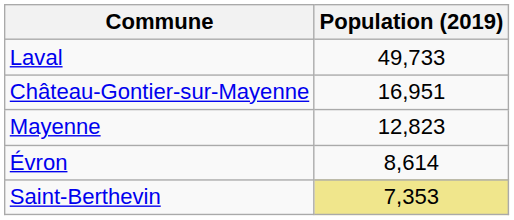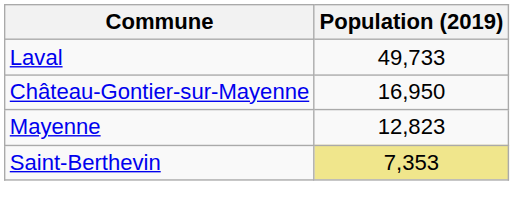 <table class=wikitable>
 <tr>
 <th>Commune</th>
 <th>Population (2019)</th>
 </tr>
 <tr>
 <td><a href='#'>Laval</a></td>
 <td style="text-align: center;">49,733</td>
 </tr>
 <tr>
 <td><a href='#'>Château-Gontier-sur-Mayenne</a></td>
-<td style="text-align: center;">16,951</td>
+<td style="text-align: center;">16,950</td>
 </tr>
 <tr>
 <td><a href='#'>Mayenne</a></td>
 <td style="text-align: center;">12,823</td>
 </tr>
 <tr>
-<td><a href='#'>Évron</a></td>
-<td style="text-align: center;">8,614</td>
-</tr>
-<tr>
 <td><a href='#'>Saint-Berthevin</a></td>
 <td style="background: khaki; text-align: center;">7,353</td>
 </tr>
 </table>
